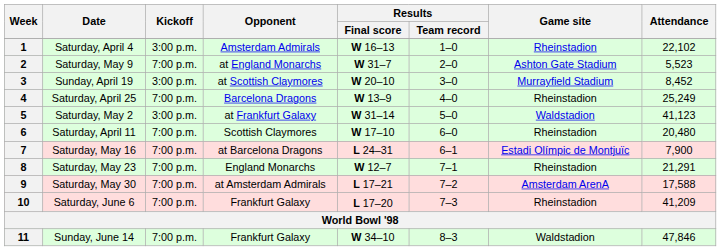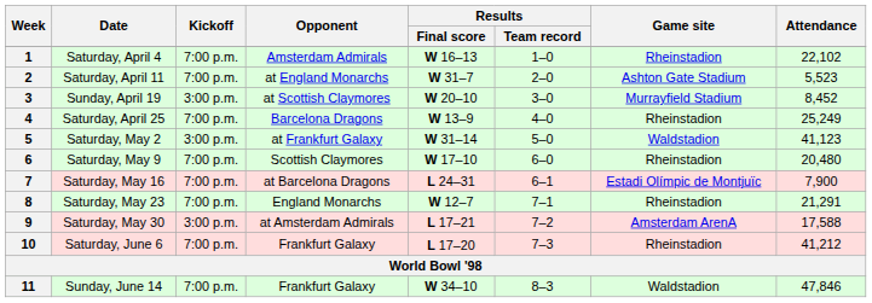 <table class="wikitable" style="font-size:95%; text-align:center; width:66em">
 <tr>
 <th rowspan="2">Week</th>
 <th rowspan="2">Date</th>
 <th rowspan="2">Kickoff </th>
 <th rowspan="2">Opponent</th>
 <th colspan="2">Results</th>
 <th rowspan="2">Game site</th>
 <th rowspan="2">Attendance</th>
 </tr>
 <tr>
 <th>Final score</th>
 <th>Team record</th>
 </tr>
 <tr>
 </tr>
 <tr bgcolor="#DDFFDD">
 <th>1</th>
 <td>Saturday, April 4</td>
-<td>3:00 p.m.</td>
+<td>7:00 p.m.</td>
 <td><a href='#'>Amsterdam Admirals</a></td>
 <td><strong>W</strong> 16–13</td>
 <td>1–0</td>
 <td><a href='#'>Rheinstadion</a></td>
 <td>22,102</td>
 </tr>
 <tr bgcolor="#DDFFDD">
 <th>2</th>
-<td>Saturday, May 9</td>
+<td>Saturday, April 11</td>
 <td>7:00 p.m.</td>
 <td>at <a href='#'>England Monarchs</a></td>
 <td><strong>W</strong> 31–7</td>
 <td>2–0</td>
 <td><a href='#'>Ashton Gate Stadium</a></td>
 <td>5,523</td>
 </tr>
 <tr bgcolor="#DDFFDD">
 <th>3</th>
 <td>Sunday, April 19</td>
 <td>3:00 p.m.</td>
 <td>at <a href='#'>Scottish Claymores</a></td>
 <td><strong>W</strong> 20–10</td>
 <td>3–0</td>
 <td><a href='#'>Murrayfield Stadium</a></td>
 <td>8,452</td>
 </tr>
 <tr bgcolor="#DDFFDD">
 <th>4</th>
 <td>Saturday, April 25</td>
 <td>7:00 p.m.</td>
 <td><a href='#'>Barcelona Dragons</a></td>
 <td><strong>W</strong> 13–9</td>
 <td>4–0</td>
 <td>Rheinstadion</td>
 <td>25,249</td>
 </tr>
 <tr bgcolor="#DDFFDD">
 <th>5</th>
 <td>Saturday, May 2</td>
 <td>3:00 p.m.</td>
 <td>at <a href='#'>Frankfurt Galaxy</a></td>
 <td><strong>W</strong> 31–14</td>
 <td>5–0</td>
 <td><a href='#'>Waldstadion</a></td>
 <td>41,123</td>
 </tr>
 <tr bgcolor="#DDFFDD">
 <th>6</th>
-<td>Saturday, April 11</td>
+<td>Saturday, May 9</td>
 <td>7:00 p.m.</td>
 <td>Scottish Claymores</td>
 <td><strong>W</strong> 17–10</td>
 <td>6–0</td>
 <td>Rheinstadion</td>
 <td>20,480</td>
 </tr>
 <tr bgcolor="#FFDDDD">
 <th>7</th>
 <td>Saturday, May 16</td>
 <td>7:00 p.m.</td>
 <td>at Barcelona Dragons</td>
 <td><strong>L</strong> 24–31</td>
 <td>6–1</td>
 <td><a href='#'>Estadi Olímpic de Montjuïc</a></td>
 <td>7,900</td>
 </tr>
 <tr bgcolor="#DDFFDD">
 <th>8</th>
 <td>Saturday, May 23</td>
 <td>7:00 p.m.</td>
 <td>England Monarchs</td>
 <td><strong>W</strong> 12–7</td>
 <td>7–1</td>
 <td>Rheinstadion</td>
 <td>21,291</td>
 </tr>
 <tr bgcolor="#FFDDDD">
 <th>9</th>
 <td>Saturday, May 30</td>
-<td>7:00 p.m.</td>
+<td>3:00 p.m.</td>
 <td>at Amsterdam Admirals</td>
 <td><strong>L</strong> 17–21</td>
 <td>7–2</td>
 <td><a href='#'>Amsterdam ArenA</a></td>
 <td>17,588</td>
 </tr>
 <tr bgcolor="#FFDDDD">
 <th>10</th>
 <td>Saturday, June 6</td>
 <td>7:00 p.m.</td>
 <td>Frankfurt Galaxy</td>
 <td><strong>L</strong> 17–20 <sup></sup></td>
 <td>7–3</td>
 <td>Rheinstadion</td>
-<td>41,209</td>
+<td>41,212</td>
 </tr>
 <tr>
 <th colspan=8>World Bowl '98</th>
 </tr>
 <tr bgcolor="#DDFFDD">
 <th>11</th>
 <td>Sunday, June 14</td>
 <td>7:00 p.m.</td>
 <td>Frankfurt Galaxy</td>
 <td><strong>W</strong> 34–10</td>
 <td>8–3</td>
 <td>Waldstadion</td>
 <td>47,846</td>
 </tr>
 </table>
